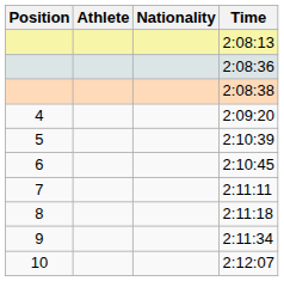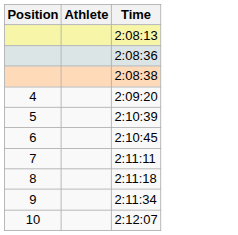 <table class="wikitable sortable">
 <tr>
 <th scope="col">Position</th>
 <th scope="col">Athlete</th>
-<th scope="col">Nationality</th>
 <th scope="col">Time</th>
 </tr>
 <tr bgcolor=#F7F6A8>
 <td align=center></td>
-<td></td>
 <td></td>
 <td>2:08:13</td>
 </tr>
 <tr bgcolor=#DCE5E5>
 <td align=center></td>
 <td></td>
-<td></td>
 <td>2:08:36</td>
 </tr>
 <tr bgcolor=#FFDAB9>
 <td align=center></td>
-<td></td>
 <td></td>
 <td>2:08:38</td>
 </tr>
 <tr>
 <td align=center>4</td>
 <td></td>
-<td></td>
 <td>2:09:20</td>
 </tr>
 <tr>
 <td align=center>5</td>
-<td></td>
 <td></td>
 <td>2:10:39</td>
 </tr>
 <tr>
 <td align=center>6</td>
 <td></td>
-<td></td>
 <td>2:10:45</td>
 </tr>
 <tr>
 <td align=center>7</td>
-<td></td>
 <td></td>
 <td>2:11:11</td>
 </tr>
 <tr>
 <td align=center>8</td>
 <td></td>
-<td></td>
 <td>2:11:18</td>
 </tr>
 <tr>
 <td align=center>9</td>
-<td></td>
 <td></td>
 <td>2:11:34</td>
 </tr>
 <tr>
 <td align=center>10</td>
 <td></td>
-<td></td>
 <td>2:12:07</td>
 </tr>
 </table>
